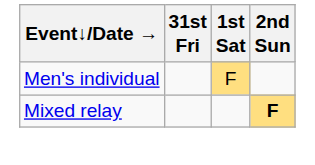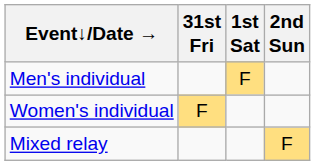 <table class="wikitable" style="margin:0.5em auto; font-size:90%; line-height:1.25em; text-align:center">
 <tr>
 <th>Event↓/Date →</th>
 <th>31st<br>Fri</th>
 <th>1st<br>Sat</th>
 <th>2nd<br>Sun</th>
 </tr>
 <tr>
 <td align="left"><a href='#'>Men's individual</a></td>
 <td></td>
 <td bgcolor="#FFDF80">F</td>
 <td></td>
 </tr>
 <tr>
+<td align="left"><a href='#'>Women's individual</a></td>
+<td bgcolor="#FFDF80">F</td>
+<td></td>
+<td></td>
+</tr>
+<tr>
 <td align="left"><a href='#'>Mixed relay</a></td>
 <td></td>
 <td></td>
-<td bgcolor="#FFDF80"><strong>F</strong></td>
+<td bgcolor="#FFDF80">F</td>
 </tr>
 </table>
